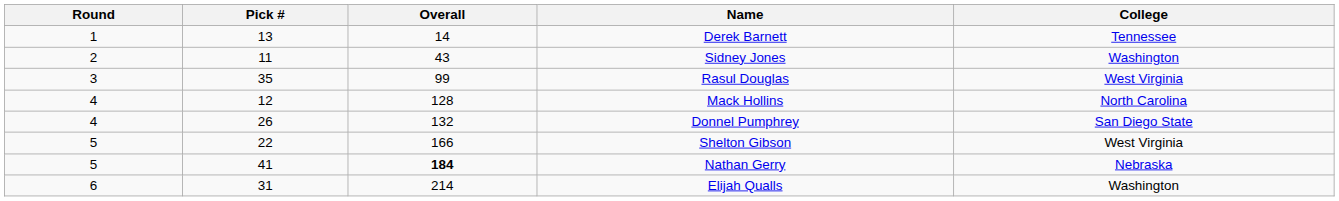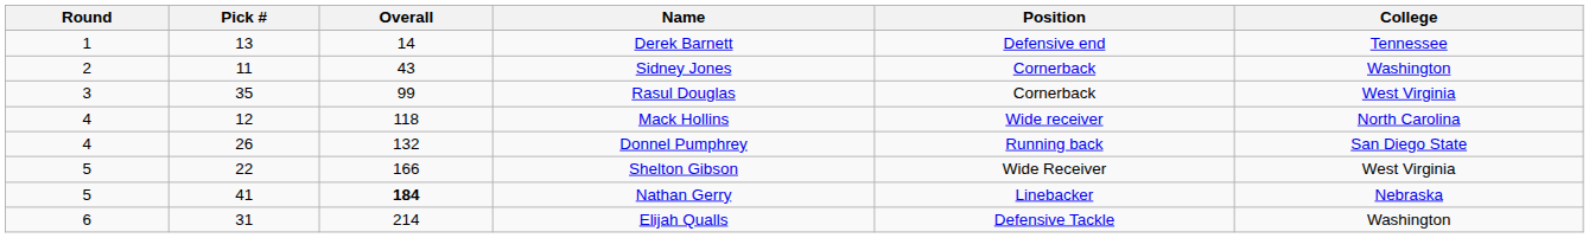 <table class="wikitable sortable sortable" style="width: 100%; text-align:center">
 <tr>
 <th>Round</th>
 <th>Pick #</th>
 <th>Overall</th>
 <th>Name</th>
+<th>Position</th>
 <th>College</th>
 </tr>
 <tr>
 <td>1</td>
 <td>13</td>
 <td>14</td>
 <td><a href='#'>Derek Barnett</a></td>
+<td><a href='#'>Defensive end</a></td>
 <td><a href='#'>Tennessee</a></td>
 </tr>
 <tr>
 <td>2</td>
 <td>11</td>
 <td>43</td>
 <td><a href='#'>Sidney Jones</a></td>
+<td><a href='#'>Cornerback</a></td>
 <td><a href='#'>Washington</a></td>
 </tr>
 <tr>
 <td>3</td>
 <td>35</td>
 <td>99</td>
 <td><a href='#'>Rasul Douglas</a></td>
+<td>Cornerback</td>
 <td><a href='#'>West Virginia</a></td>
 </tr>
 <tr>
 <td>4</td>
 <td>12</td>
-<td>128</td>
+<td>118</td>
 <td><a href='#'>Mack Hollins</a></td>
+<td><a href='#'>Wide receiver</a></td>
 <td><a href='#'>North Carolina</a></td>
 </tr>
 <tr>
 <td>4</td>
 <td>26</td>
 <td>132</td>
 <td><a href='#'>Donnel Pumphrey</a></td>
+<td><a href='#'>Running back</a></td>
 <td><a href='#'>San Diego State</a></td>
 </tr>
 <tr>
 <td>5</td>
 <td>22</td>
 <td>166</td>
 <td><a href='#'>Shelton Gibson</a></td>
+<td>Wide Receiver</td>
 <td>West Virginia</td>
 </tr>
 <tr>
 <td>5</td>
 <td>41</td>
 <td><strong>184</strong></td>
 <td><a href='#'>Nathan Gerry</a></td>
+<td><a href='#'>Linebacker</a></td>
 <td><a href='#'>Nebraska</a></td>
 </tr>
 <tr>
 <td>6</td>
 <td>31</td>
 <td>214</td>
 <td><a href='#'>Elijah Qualls</a></td>
+<td><a href='#'>Defensive Tackle</a></td>
 <td>Washington</td>
 </tr>
 </table>
